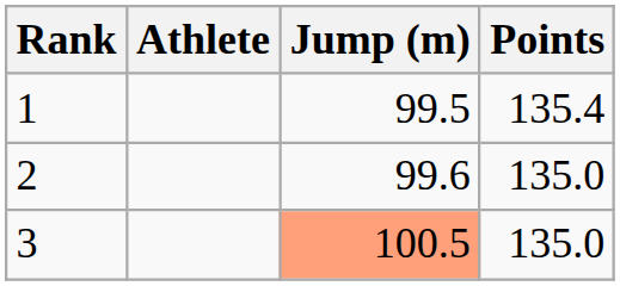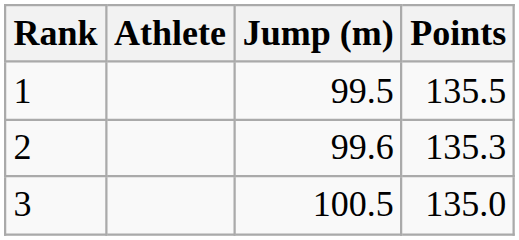 <table class="wikitable">
 <tr>
 <th>Rank</th>
 <th>Athlete</th>
 <th>Jump (m)</th>
 <th>Points</th>
 </tr>
 <tr>
 <td>1</td>
 <td></td>
 <td align=right>99.5</td>
-<td align=right>135.4</td>
+<td align=right>135.5</td>
 </tr>
 <tr>
 <td>2</td>
 <td></td>
 <td align=right>99.6</td>
-<td align=right>135.0</td>
+<td align=right>135.3</td>
 </tr>
 <tr>
 <td>3</td>
 <td></td>
-<td align=right style="background: lightsalmon;">100.5</td>
+<td align=right>100.5</td>
 <td align=right>135.0</td>
 </tr>
 </table>
